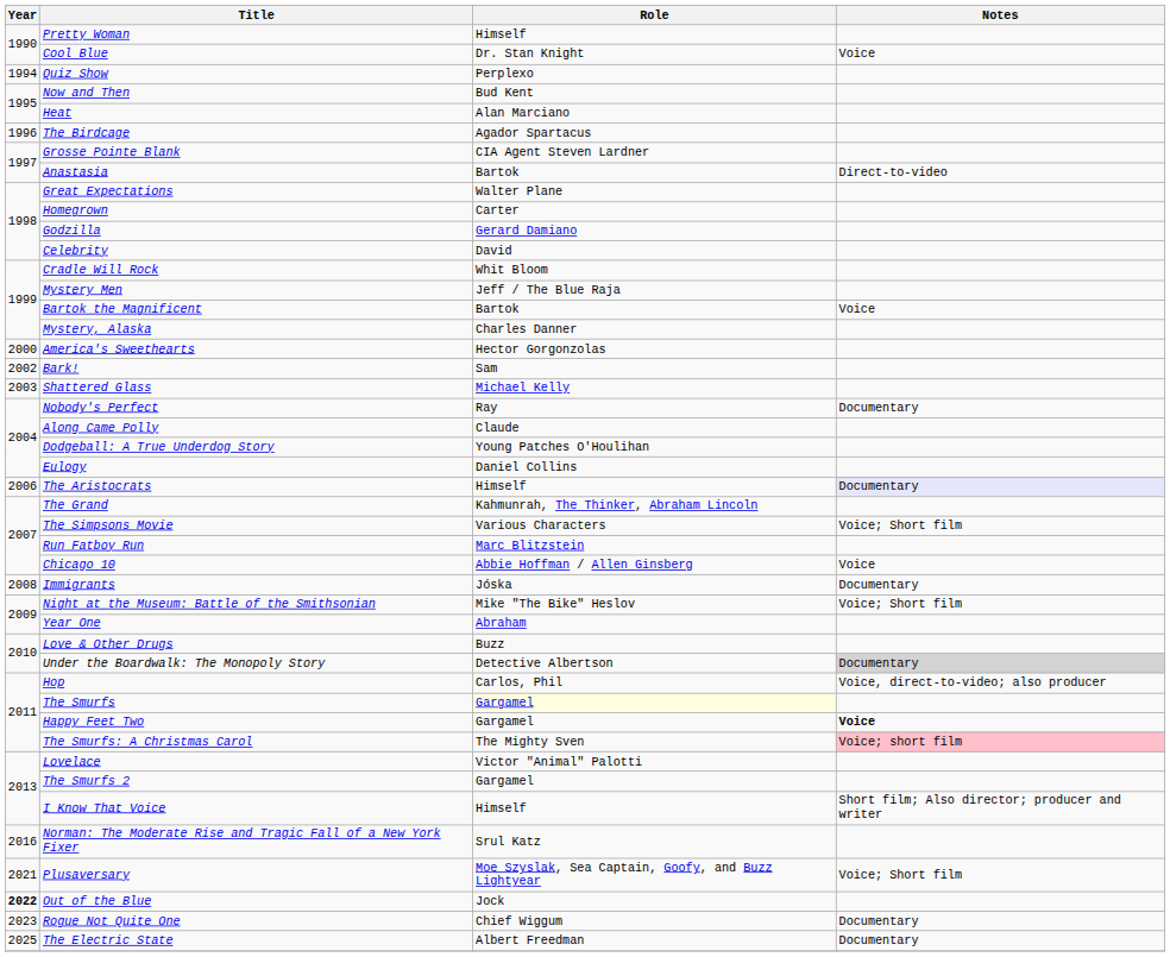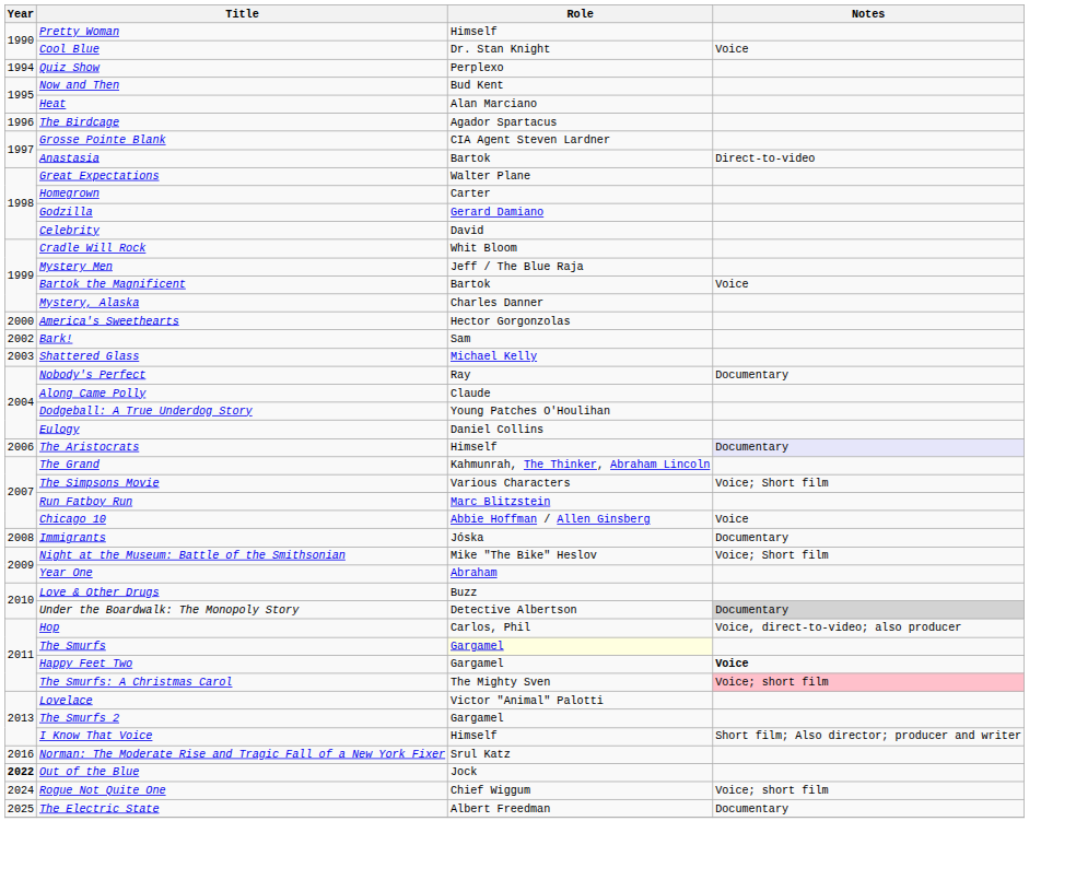 <table class="wikitable sortable">
 <tr>
 <th>Year</th>
 <th>Title</th>
 <th>Role</th>
 <th>Notes</th>
 </tr>
 <tr>
 <td rowspan="2">1990</td>
 <td><em><a href='#'>Pretty Woman</a></em></td>
 <td>Himself</td>
 <td></td>
 </tr>
 <tr>
 <td><em><a href='#'>Cool Blue</a></em></td>
 <td>Dr. Stan Knight</td>
 <td>Voice</td>
 </tr>
 <tr>
 <td>1994</td>
 <td><em><a href='#'>Quiz Show</a></em></td>
 <td>Perplexo</td>
 <td></td>
 </tr>
 <tr>
 <td rowspan="2">1995</td>
 <td><em><a href='#'>Now and Then</a></em></td>
 <td>Bud Kent</td>
 <td></td>
 </tr>
 <tr>
 <td><em><a href='#'>Heat</a></em></td>
 <td>Alan Marciano</td>
 <td></td>
 </tr>
 <tr>
 <td>1996</td>
 <td><em><a href='#'>The Birdcage</a></em></td>
 <td>Agador Spartacus</td>
 <td></td>
 </tr>
 <tr>
 <td rowspan="2">1997</td>
 <td><em><a href='#'>Grosse Pointe Blank</a></em></td>
 <td>CIA Agent Steven Lardner</td>
 <td></td>
 </tr>
 <tr>
 <td><em><a href='#'>Anastasia</a></em></td>
 <td>Bartok</td>
 <td>Direct-to-video</td>
 </tr>
 <tr>
 <td rowspan="4">1998</td>
 <td><em><a href='#'>Great Expectations</a></em></td>
 <td>Walter Plane</td>
 <td></td>
 </tr>
 <tr>
 <td><em><a href='#'>Homegrown</a></em></td>
 <td>Carter</td>
 <td></td>
 </tr>
 <tr>
 <td><em><a href='#'>Godzilla</a></em></td>
 <td><a href='#'>Gerard Damiano</a></td>
 <td></td>
 </tr>
 <tr>
 <td><em><a href='#'>Celebrity</a></em></td>
 <td>David</td>
 <td></td>
 </tr>
 <tr>
 <td rowspan="4">1999</td>
 <td><em><a href='#'>Cradle Will Rock</a></em></td>
 <td>Whit Bloom</td>
 <td></td>
 </tr>
 <tr>
 <td><em><a href='#'>Mystery Men</a></em></td>
 <td>Jeff / The Blue Raja</td>
 <td></td>
 </tr>
 <tr>
 <td><em><a href='#'>Bartok the Magnificent</a></em></td>
 <td>Bartok</td>
 <td>Voice</td>
 </tr>
 <tr>
 <td><em><a href='#'>Mystery, Alaska</a></em></td>
 <td>Charles Danner</td>
 <td></td>
 </tr>
 <tr>
 <td>2000</td>
 <td><em><a href='#'>America's Sweethearts</a></em></td>
 <td>Hector Gorgonzolas</td>
 <td></td>
 </tr>
 <tr>
 <td>2002</td>
 <td><em><a href='#'>Bark!</a></em></td>
 <td>Sam</td>
 <td></td>
 </tr>
 <tr>
 <td>2003</td>
 <td><em><a href='#'>Shattered Glass</a></em></td>
 <td><a href='#'>Michael Kelly</a></td>
 <td></td>
 </tr>
 <tr>
 <td rowspan="4">2004</td>
 <td><em><a href='#'>Nobody's Perfect</a></em></td>
 <td>Ray</td>
 <td>Documentary</td>
 </tr>
 <tr>
 <td><em><a href='#'>Along Came Polly</a></em></td>
 <td>Claude</td>
 <td></td>
 </tr>
 <tr>
 <td><em><a href='#'>Dodgeball: A True Underdog Story</a></em></td>
 <td>Young Patches O'Houlihan</td>
 <td></td>
 </tr>
 <tr>
 <td><em><a href='#'>Eulogy</a></em></td>
 <td>Daniel Collins</td>
 <td></td>
 </tr>
 <tr>
 <td>2006</td>
 <td><em><a href='#'>The Aristocrats</a></em></td>
 <td>Himself</td>
 <td style="background: lavender;">Documentary</td>
 </tr>
 <tr>
 <td rowspan="4">2007</td>
 <td><em><a href='#'>The Grand</a></em></td>
 <td>Kahmunrah, <a href='#'>The Thinker</a>, <a href='#'>Abraham Lincoln</a></td>
 <td></td>
 </tr>
 <tr>
 <td><em><a href='#'>The Simpsons Movie</a></em></td>
 <td>Various Characters</td>
 <td>Voice; Short film</td>
 </tr>
 <tr>
 <td><em><a href='#'>Run Fatboy Run</a></em></td>
 <td><a href='#'>Marc Blitzstein</a></td>
 <td></td>
 </tr>
 <tr>
 <td><em><a href='#'>Chicago 10</a></em></td>
 <td><a href='#'>Abbie Hoffman</a> / <a href='#'>Allen Ginsberg</a></td>
 <td>Voice</td>
 </tr>
 <tr>
 <td>2008</td>
 <td><em><a href='#'>Immigrants</a></em></td>
 <td>Jóska</td>
 <td>Documentary</td>
 </tr>
 <tr>
 <td rowspan="2">2009</td>
 <td><em><a href='#'>Night at the Museum: Battle of the Smithsonian</a></em></td>
 <td>Mike "The Bike" Heslov</td>
 <td>Voice; Short film</td>
 </tr>
 <tr>
 <td><em><a href='#'>Year One</a></em></td>
 <td><a href='#'>Abraham</a></td>
 <td></td>
 </tr>
 <tr>
 <td rowspan="2">2010</td>
 <td><em><a href='#'>Love & Other Drugs</a></em></td>
 <td>Buzz</td>
 <td></td>
 </tr>
 <tr>
 <td><em>Under the Boardwalk: The Monopoly Story</em></td>
 <td>Detective Albertson</td>
 <td style="background: lightgrey;">Documentary</td>
 </tr>
 <tr>
 <td rowspan="4">2011</td>
 <td><em><a href='#'>Hop</a></em></td>
 <td>Carlos, Phil</td>
 <td>Voice, direct-to-video; also producer</td>
 </tr>
 <tr>
 <td><em><a href='#'>The Smurfs</a></em></td>
 <td style="background: lightyellow;"><a href='#'>Gargamel</a></td>
 <td></td>
 </tr>
 <tr>
 <td><em><a href='#'>Happy Feet Two</a></em></td>
 <td>Gargamel</td>
 <td><strong>Voice</strong></td>
 </tr>
 <tr>
 <td><em><a href='#'>The Smurfs: A Christmas Carol</a></em></td>
 <td>The Mighty Sven</td>
 <td style="background: pink;">Voice; short film</td>
 </tr>
 <tr>
 <td rowspan="3">2013</td>
 <td><em><a href='#'>Lovelace</a></em></td>
 <td>Victor "Animal" Palotti</td>
 <td></td>
 </tr>
 <tr>
 <td><em><a href='#'>The Smurfs 2</a></em></td>
 <td>Gargamel</td>
 <td></td>
 </tr>
 <tr>
 <td><em><a href='#'>I Know That Voice</a></em></td>
 <td>Himself</td>
 <td>Short film; Also director; producer and writer</td>
 </tr>
 <tr>
 <td>2016</td>
 <td><em><a href='#'>Norman: The Moderate Rise and Tragic Fall of a New York Fixer</a></em></td>
 <td>Srul Katz</td>
 <td></td>
 </tr>
 <tr>
-<td>2021</td>
-<td><em><a href='#'>Plusaversary</a></em></td>
-<td><a href='#'>Moe Szyslak</a>, Sea Captain, <a href='#'>Goofy</a>, and <a href='#'>Buzz Lightyear</a></td>
-<td>Voice; Short film</td>
-</tr>
-<tr>
 <td><strong>2022</strong></td>
 <td><em><a href='#'>Out of the Blue</a></em></td>
 <td>Jock</td>
 <td></td>
 </tr>
 <tr>
-<td>2023</td>
+<td>2024</td>
 <td><em><a href='#'>Rogue Not Quite One</a></em></td>
 <td>Chief Wiggum</td>
-<td>Documentary</td>
+<td>Voice; short film</td>
 </tr>
 <tr>
 <td>2025</td>
 <td><em><a href='#'>The Electric State</a></em></td>
 <td>Albert Freedman</td>
 <td>Documentary</td>
 </tr>
 <tr>
 </tr>
 </table>
